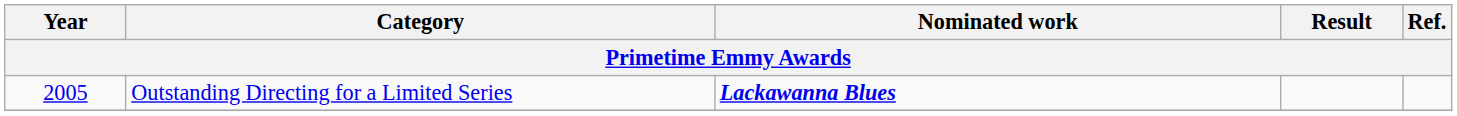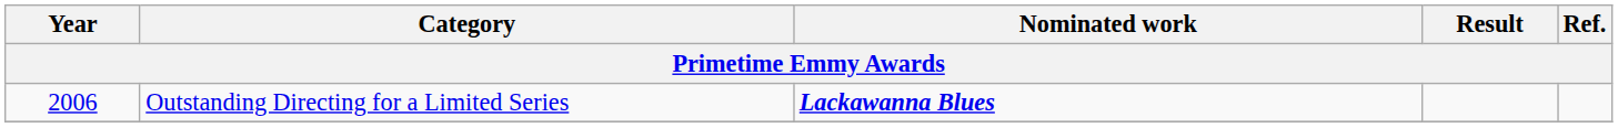 <table class=wikitable>
 <tr>
 <th scope="col" style="width:5em;">Year</th>
 <th scope="col" style="width:26em;">Category</th>
 <th scope="col" style="width:25em;">Nominated work</th>
 <th scope="col" style="width:5em;">Result</th>
 <th>Ref.</th>
 </tr>
 <tr>
 <th colspan=5><a href='#'>Primetime Emmy Awards</a></th>
 </tr>
 <tr>
-<td style="text-align:center;"><a href='#'>2005</a></td>
+<td style="text-align:center;"><a href='#'>2006</a></td>
 <td><a href='#'>Outstanding Directing for a Limited Series</a></td>
 <td><strong><em><a href='#'>Lackawanna Blues</a></em></strong></td>
 <td></td>
 <td></td>
 </tr>
 <tr>
 </tr>
 </table>
